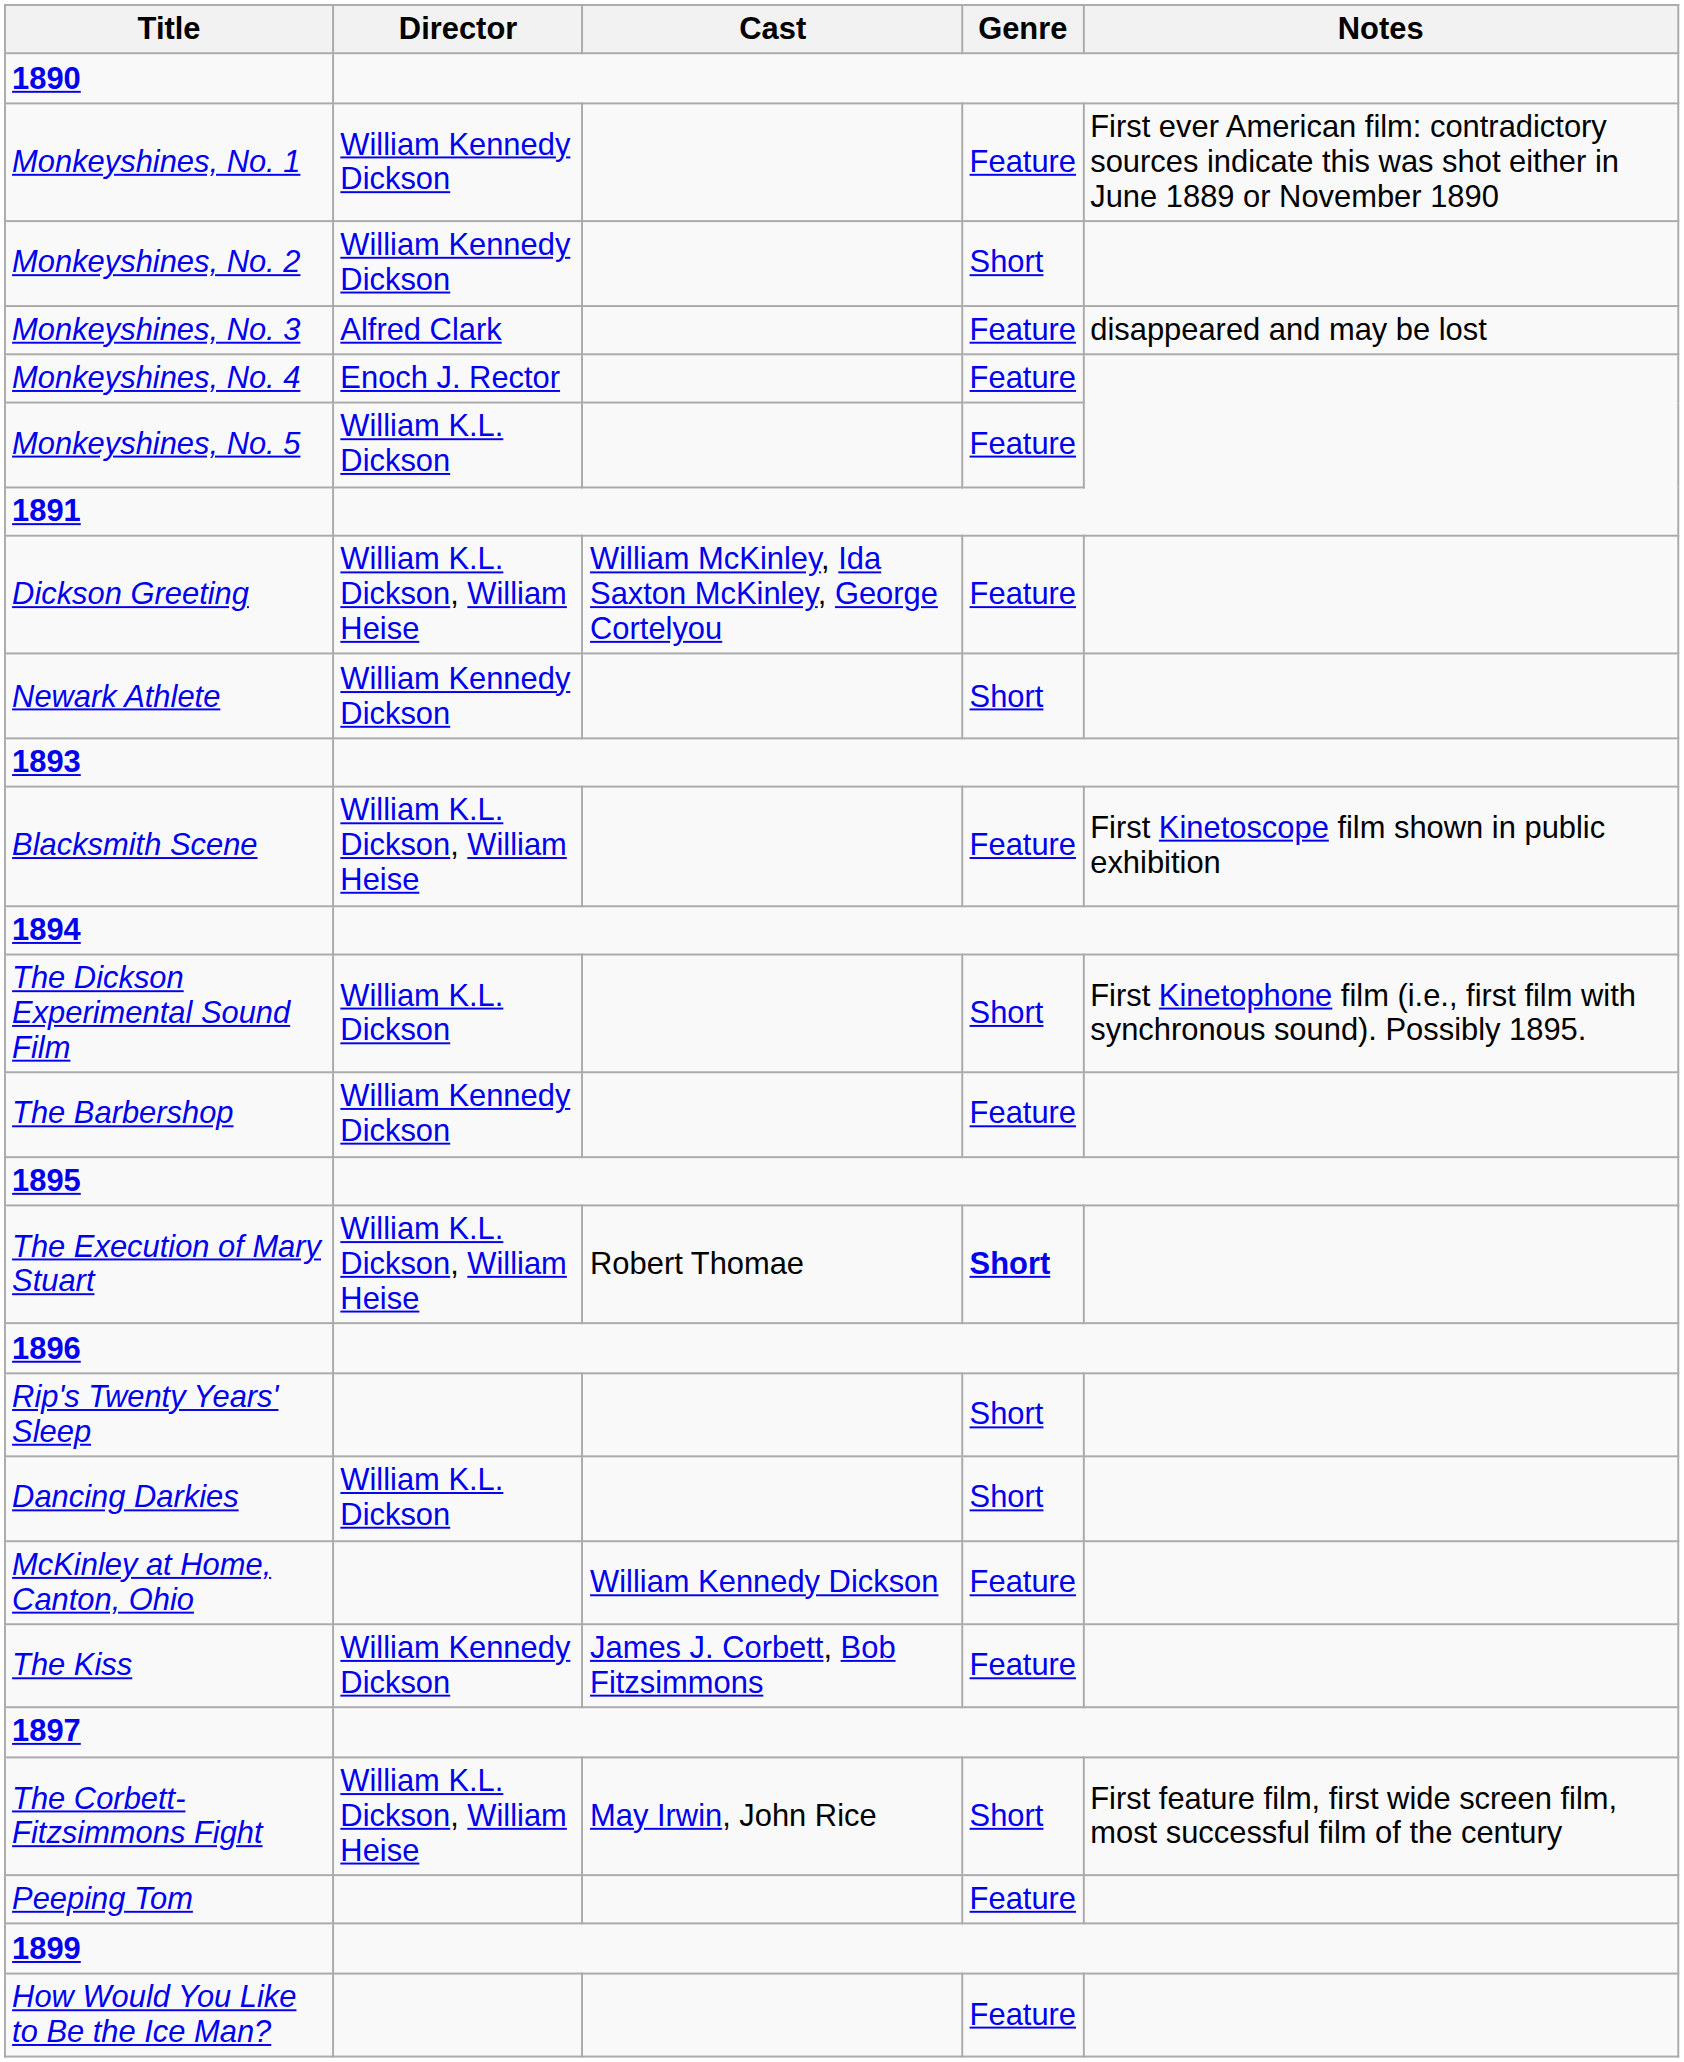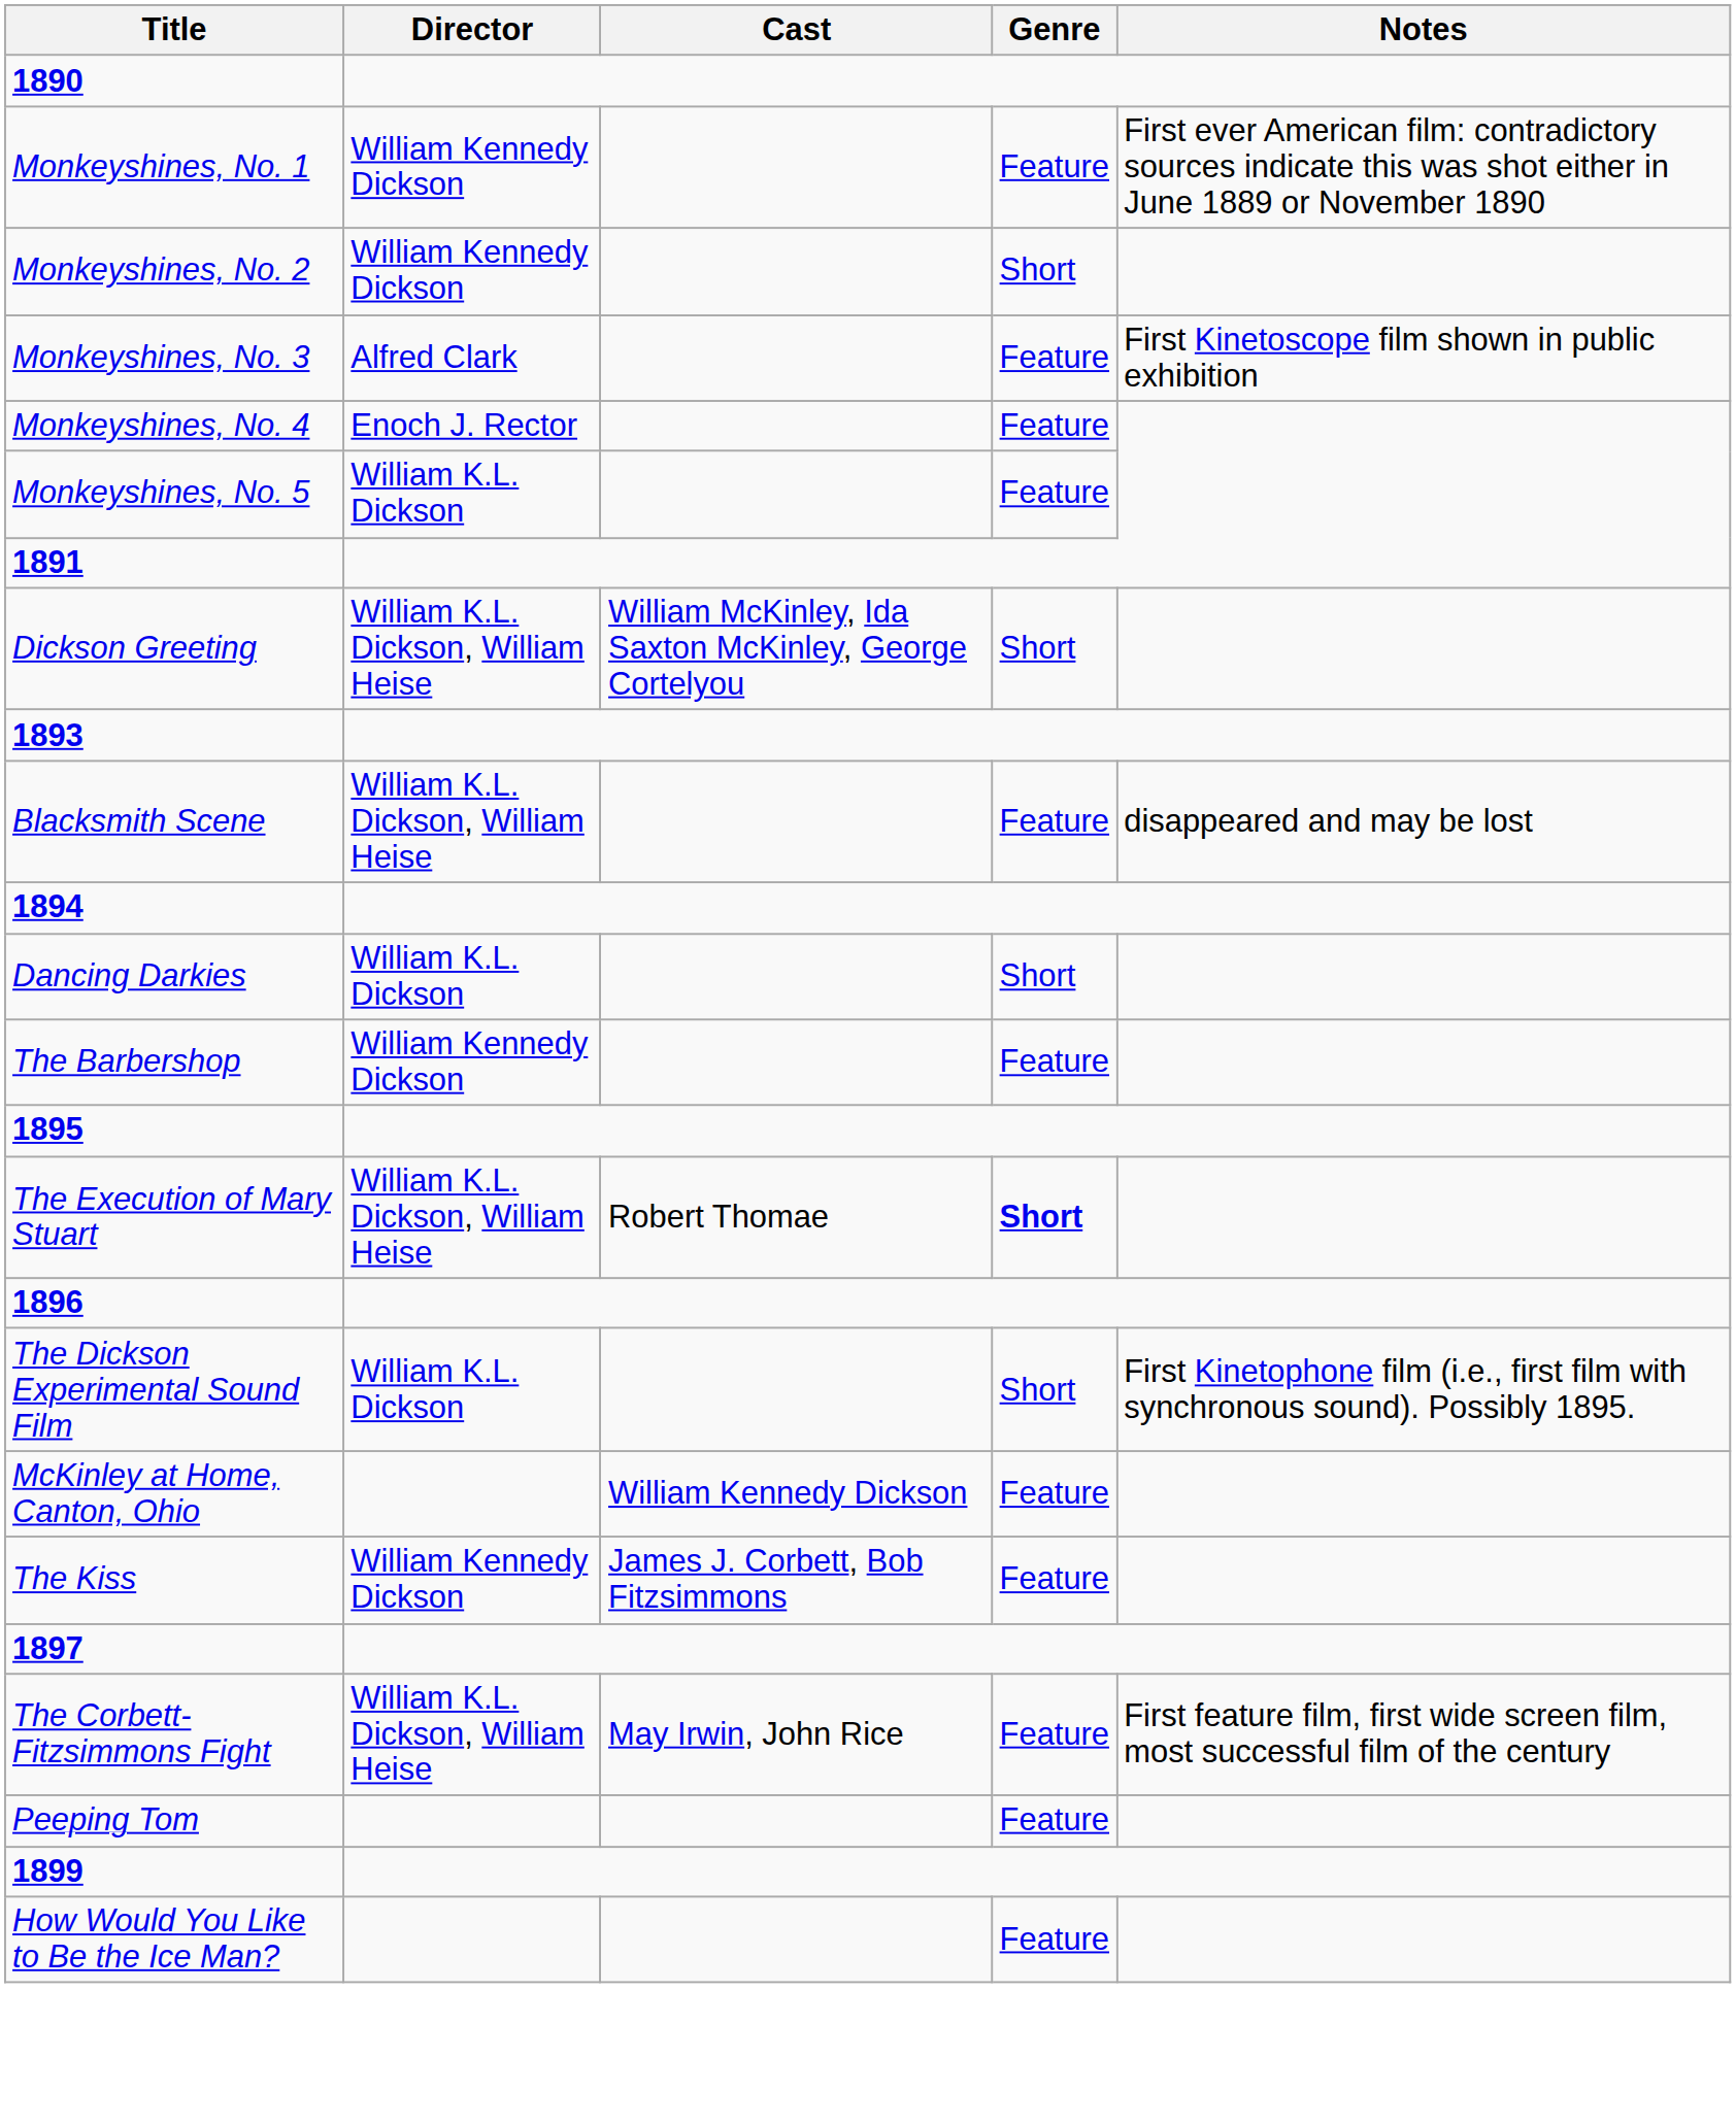 <table class="wikitable">
 <tr>
 <th>Title</th>
 <th>Director</th>
 <th>Cast</th>
 <th>Genre</th>
 <th>Notes</th>
 </tr>
 <tr>
 <td><strong><a href='#'>1890</a></strong></td>
 </tr>
 <tr>
 <td><em><a href='#'>Monkeyshines, No. 1</a></em></td>
 <td><a href='#'>William Kennedy Dickson</a></td>
 <td></td>
 <td><a href='#'>Feature</a></td>
 <td>First ever American film: contradictory sources indicate this was shot either in June 1889 or November 1890</td>
 </tr>
 <tr>
 <td><em><a href='#'>Monkeyshines, No. 2</a></em></td>
 <td><a href='#'>William Kennedy Dickson</a></td>
 <td></td>
 <td><a href='#'>Short</a></td>
 <td></td>
 </tr>
 <tr>
 <td><em><a href='#'>Monkeyshines, No. 3</a></em></td>
 <td><a href='#'>Alfred Clark</a></td>
 <td></td>
 <td><a href='#'>Feature</a></td>
-<td>disappeared and may be lost</td>
+<td>First <a href='#'>Kinetoscope</a> film shown in public exhibition</td>
 </tr>
 <tr>
 <td><em><a href='#'>Monkeyshines, No. 4</a></em></td>
 <td><a href='#'>Enoch J. Rector</a></td>
 <td></td>
 <td><a href='#'>Feature</a></td>
 </tr>
 <tr>
 <td><em><a href='#'>Monkeyshines, No. 5</a></em></td>
 <td><a href='#'>William K.L. Dickson</a></td>
 <td></td>
 <td><a href='#'>Feature</a></td>
 </tr>
 <tr>
 <td><strong><a href='#'>1891</a></strong></td>
 </tr>
 <tr>
 <td><em><a href='#'>Dickson Greeting</a></em></td>
 <td><a href='#'>William K.L. Dickson</a>, <a href='#'>William Heise</a></td>
 <td><a href='#'>William McKinley</a>, <a href='#'>Ida Saxton McKinley</a>, <a href='#'>George Cortelyou</a></td>
-<td><a href='#'>Feature</a></td>
-<td></td>
-</tr>
-<tr>
-<td><em><a href='#'>Newark Athlete</a></em></td>
-<td><a href='#'>William Kennedy Dickson</a></td>
-<td></td>
 <td><a href='#'>Short</a></td>
 <td></td>
 </tr>
 <tr>
 <td><strong><a href='#'>1893</a></strong></td>
 </tr>
 <tr>
 <td><em><a href='#'>Blacksmith Scene</a></em></td>
 <td><a href='#'>William K.L. Dickson</a>, <a href='#'>William Heise</a></td>
 <td></td>
 <td><a href='#'>Feature</a></td>
-<td>First <a href='#'>Kinetoscope</a> film shown in public exhibition</td>
+<td>disappeared and may be lost</td>
 </tr>
 <tr>
 <td><strong><a href='#'>1894</a></strong></td>
 </tr>
 <tr>
-<td><em><a href='#'>The Dickson Experimental Sound Film</a></em></td>
+<td><em><a href='#'>Dancing Darkies</a></em></td>
 <td><a href='#'>William K.L. Dickson</a></td>
 <td></td>
 <td><a href='#'>Short</a></td>
-<td>First <a href='#'>Kinetophone</a> film (i.e., first film with synchronous sound). Possibly 1895.</td>
+<td></td>
 </tr>
 <tr>
 <td><em><a href='#'>The Barbershop</a></em></td>
 <td><a href='#'>William Kennedy Dickson</a></td>
 <td></td>
 <td><a href='#'>Feature</a></td>
 <td></td>
 </tr>
 <tr>
 <td><strong><a href='#'>1895</a></strong></td>
 </tr>
 <tr>
 <td><em><a href='#'>The Execution of Mary Stuart</a></em></td>
 <td><a href='#'>William K.L. Dickson</a>, <a href='#'>William Heise</a></td>
 <td>Robert Thomae</td>
 <td><strong><a href='#'>Short</a></strong></td>
 <td></td>
 </tr>
 <tr>
 <td><strong><a href='#'>1896</a></strong></td>
 </tr>
 <tr>
-<td><em><a href='#'>Rip's Twenty Years' Sleep</a></em></td>
-<td></td>
-<td></td>
-<td><a href='#'>Short</a></td>
-<td></td>
-</tr>
-<tr>
-<td><em><a href='#'>Dancing Darkies</a></em></td>
+<td><em><a href='#'>The Dickson Experimental Sound Film</a></em></td>
 <td><a href='#'>William K.L. Dickson</a></td>
 <td></td>
 <td><a href='#'>Short</a></td>
-<td></td>
+<td>First <a href='#'>Kinetophone</a> film (i.e., first film with synchronous sound). Possibly 1895.</td>
 </tr>
 <tr>
 <td><em><a href='#'>McKinley at Home, Canton, Ohio</a></em></td>
 <td></td>
 <td><a href='#'>William Kennedy Dickson</a></td>
 <td><a href='#'>Feature</a></td>
 <td></td>
 </tr>
 <tr>
 <td><em><a href='#'>The Kiss</a></em></td>
 <td><a href='#'>William Kennedy Dickson</a></td>
 <td><a href='#'>James J. Corbett</a>, <a href='#'>Bob Fitzsimmons</a></td>
 <td><a href='#'>Feature</a></td>
 <td></td>
 </tr>
 <tr>
 <td><strong><a href='#'>1897</a></strong></td>
 </tr>
 <tr>
 <td><em><a href='#'>The Corbett-Fitzsimmons Fight</a></em></td>
 <td><a href='#'>William K.L. Dickson</a>, <a href='#'>William Heise</a></td>
 <td><a href='#'>May Irwin</a>, John Rice</td>
-<td><a href='#'>Short</a></td>
+<td><a href='#'>Feature</a></td>
 <td>First feature film, first wide screen film, most successful film of the century</td>
 </tr>
 <tr>
 <td><em><a href='#'>Peeping Tom</a></em></td>
 <td></td>
 <td></td>
 <td><a href='#'>Feature</a></td>
 <td></td>
 </tr>
 <tr>
 <td><strong><a href='#'>1899</a></strong></td>
 </tr>
 <tr>
 <td><em><a href='#'>How Would You Like to Be the Ice Man?</a></em></td>
 <td></td>
 <td></td>
 <td><a href='#'>Feature</a></td>
 <td></td>
 </tr>
 </table>
